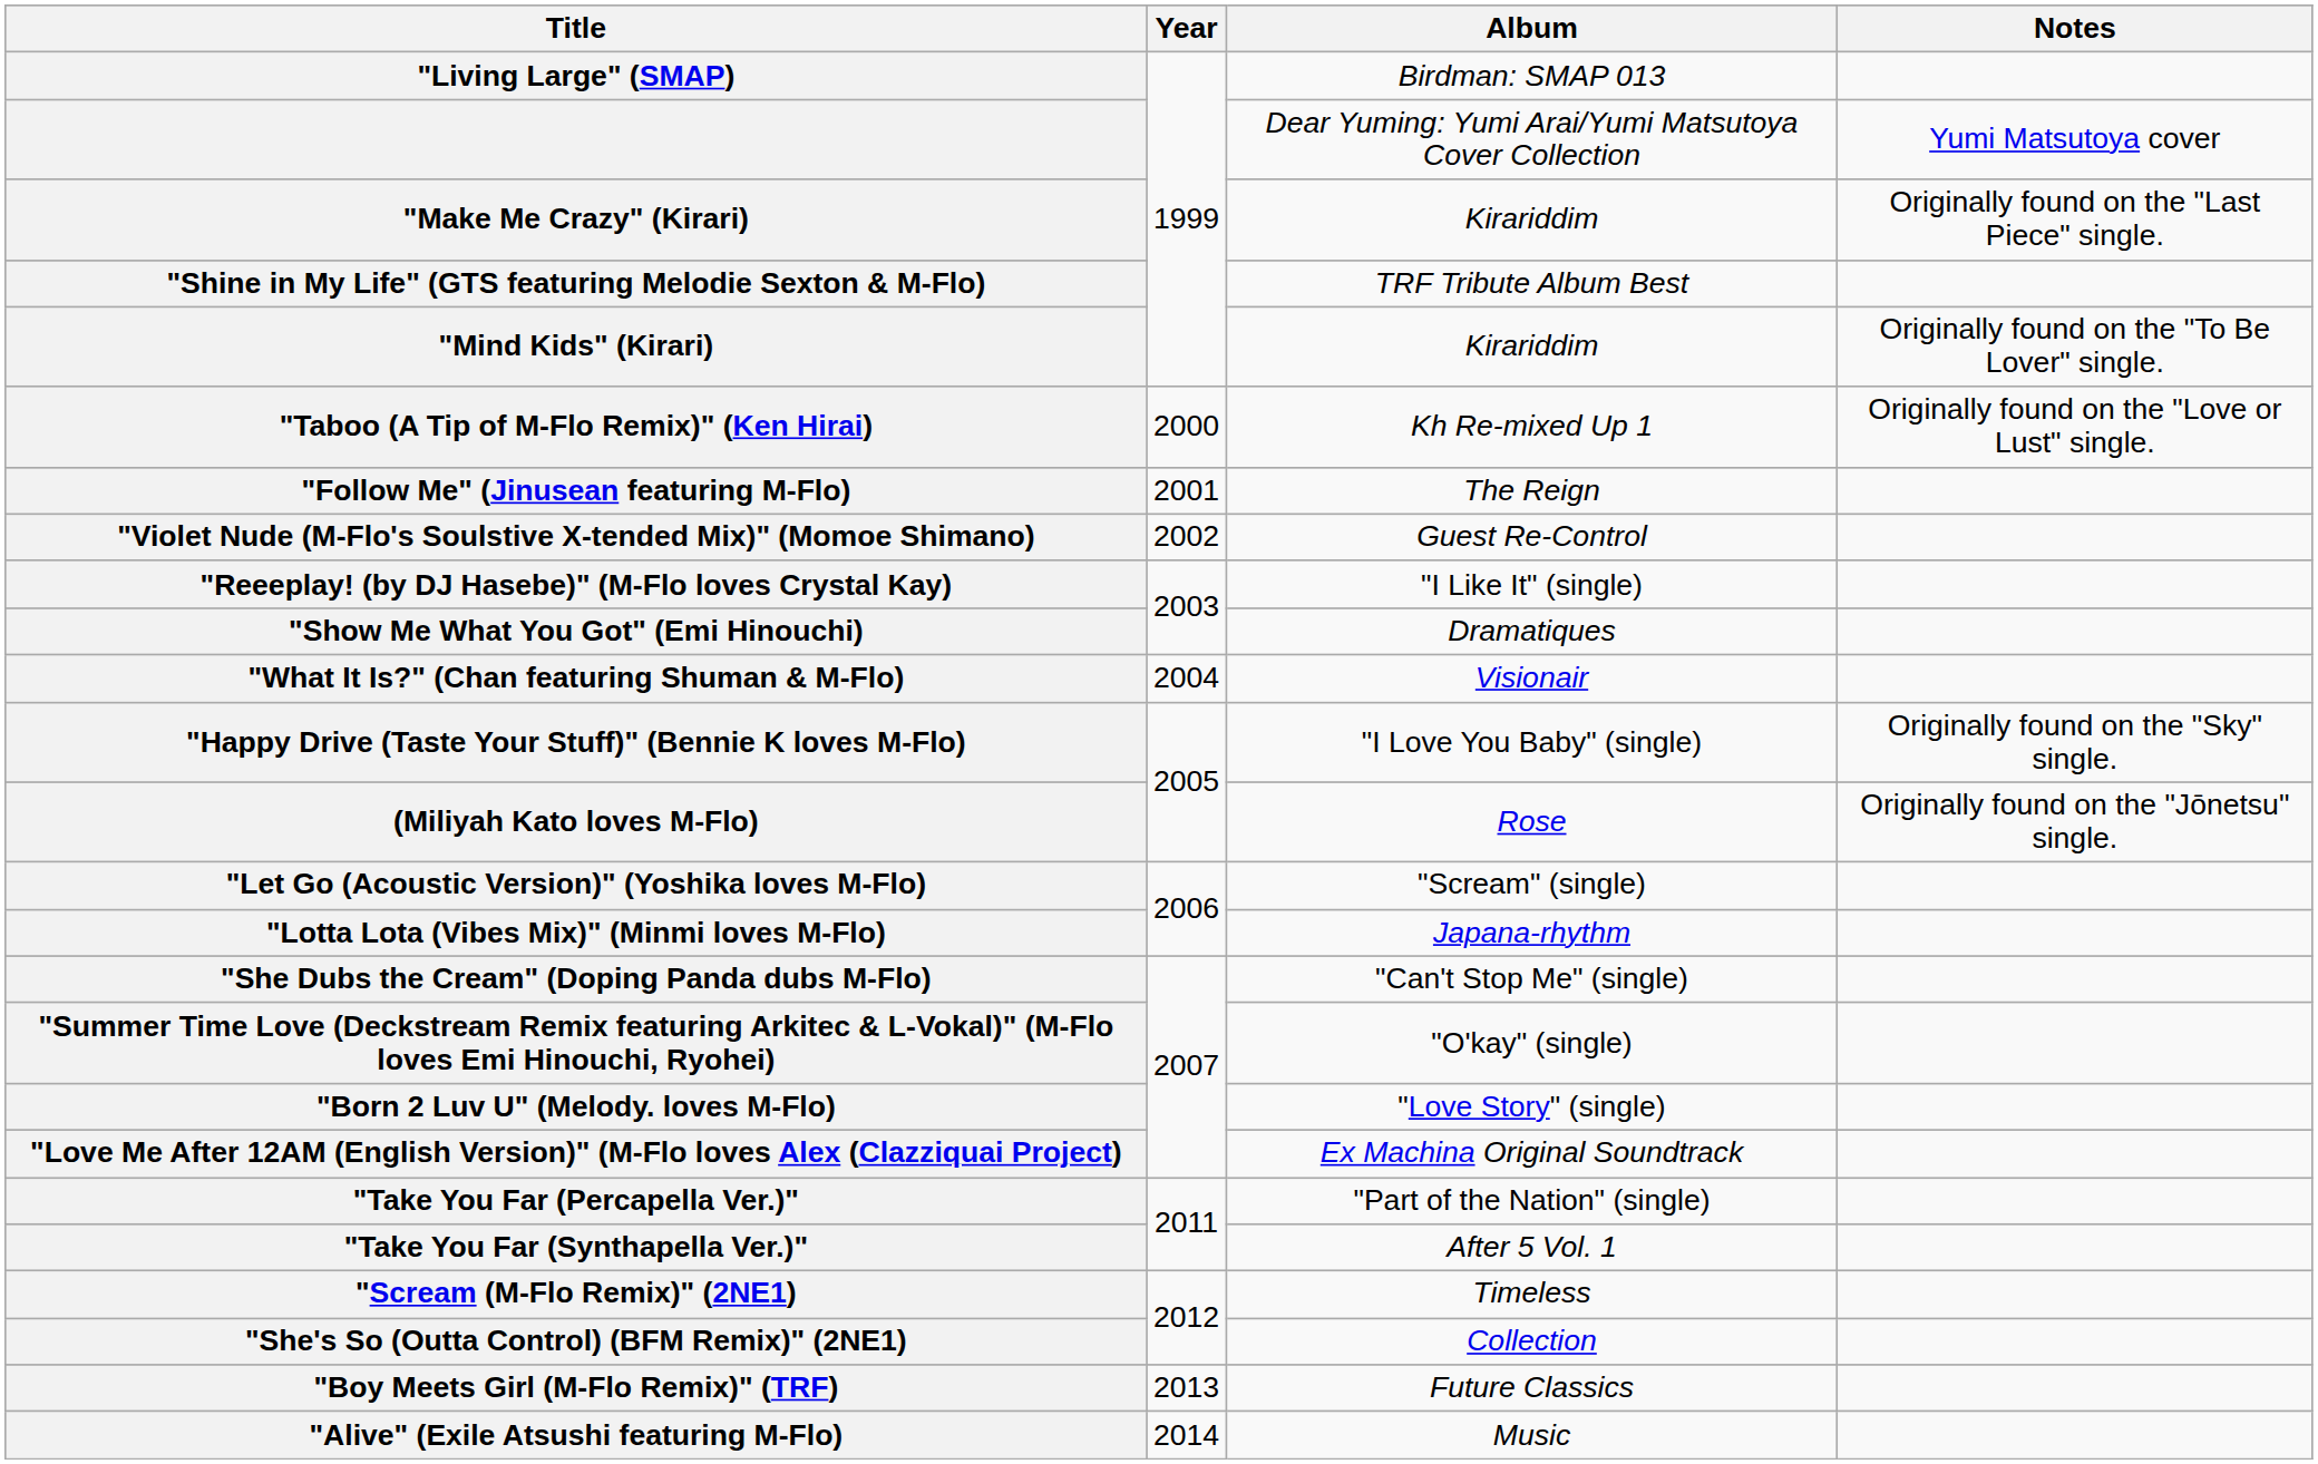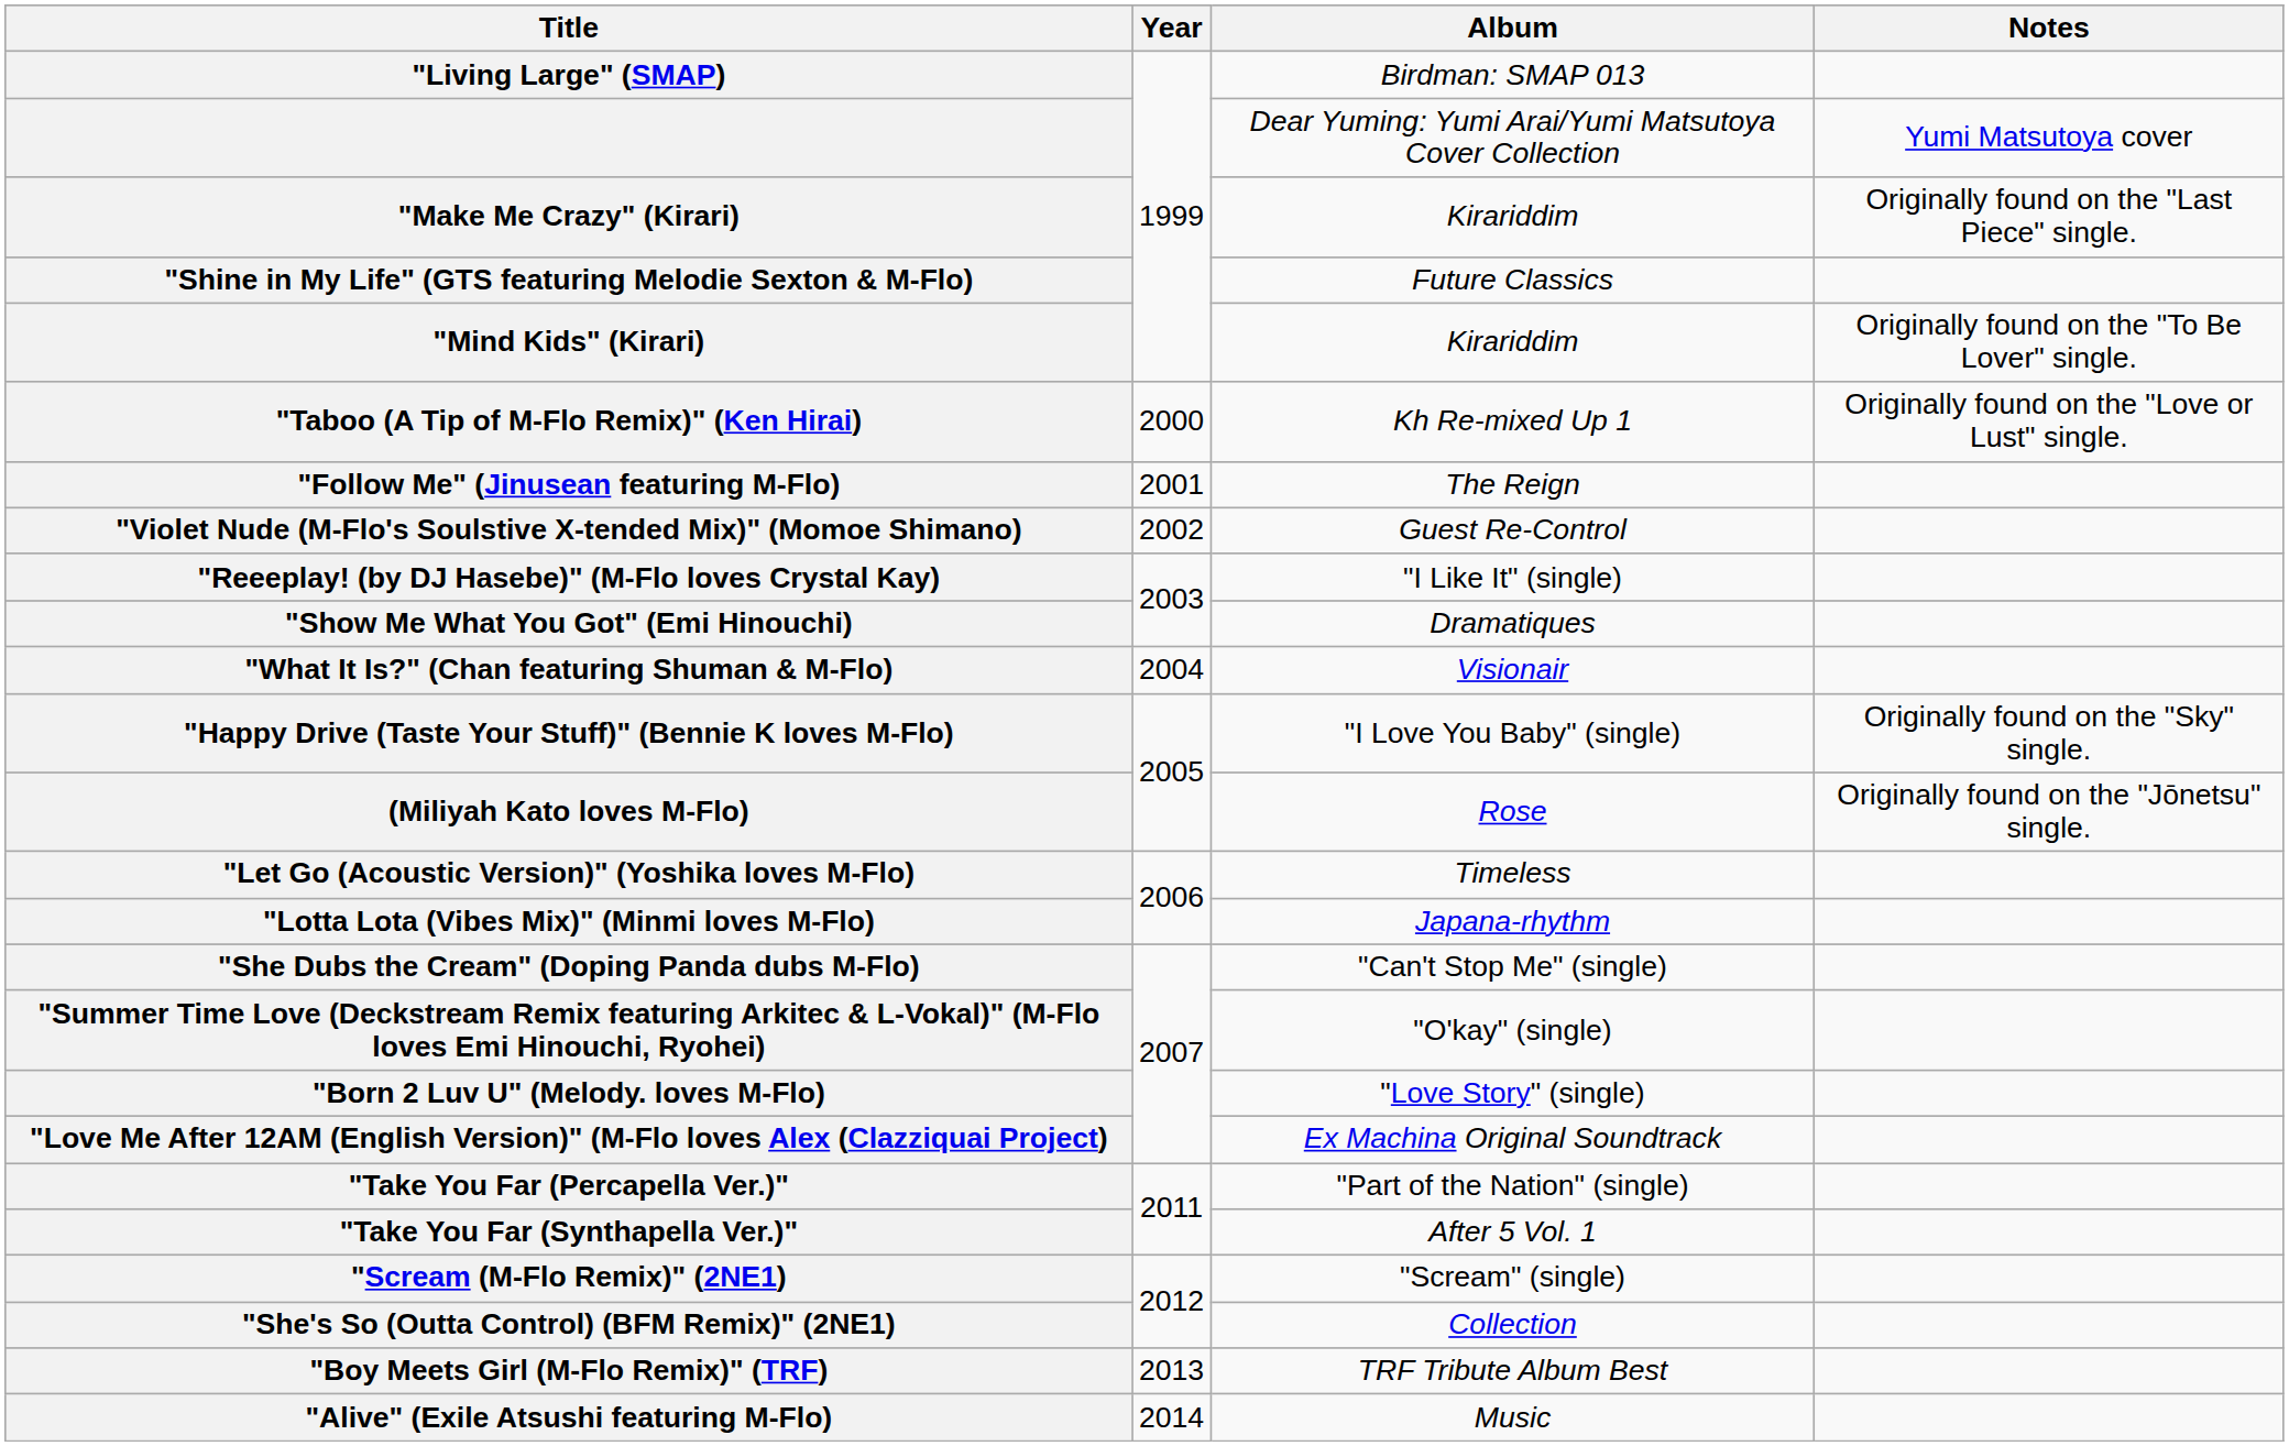 <table class="wikitable plainrowheaders" style="text-align:center;">
 <tr>
 <th scope="col">Title</th>
 <th scope="col">Year</th>
 <th scope="col">Album</th>
 <th scope="col">Notes</th>
 </tr>
 <tr>
 <th scope="row">"Living Large" <span>(<a href='#'>SMAP</a>)</span></th>
 <td rowspan="5">1999</td>
 <td><em>Birdman: SMAP 013</em></td>
 <td></td>
 </tr>
 <tr>
 <th scope="row"></th>
 <td><em>Dear Yuming: Yumi Arai/Yumi Matsutoya Cover Collection</em></td>
 <td><a href='#'>Yumi Matsutoya</a> cover</td>
 </tr>
 <tr>
 <th scope="row">"Make Me Crazy" <span>(Kirari)</span></th>
 <td><em>Kirariddim</em> </td>
 <td>Originally found on the "Last Piece" single.</td>
 </tr>
 <tr>
 <th scope="row">"Shine in My Life" <span>(GTS featuring Melodie Sexton & M-Flo)</span></th>
-<td><em>TRF Tribute Album Best</em> </td>
+<td><em>Future Classics</em> </td>
 <td></td>
 </tr>
 <tr>
 <th scope="row">"Mind Kids" <span>(Kirari)</span></th>
 <td><em>Kirariddim</em> </td>
 <td>Originally found on the "To Be Lover" single.</td>
 </tr>
 <tr>
 <th scope="row">"Taboo (A Tip of M-Flo Remix)" <span>(<a href='#'>Ken Hirai</a>)</span></th>
 <td>2000</td>
 <td><em>Kh Re-mixed Up 1</em></td>
 <td>Originally found on the "Love or Lust" single.</td>
 </tr>
 <tr>
 <th scope="row">"Follow Me" <span>(<a href='#'>Jinusean</a> featuring M-Flo)</span></th>
 <td>2001</td>
 <td><em>The Reign</em></td>
 <td></td>
 </tr>
 <tr>
 <th scope="row">"Violet Nude (M-Flo's Soulstive X-tended Mix)" <span>(Momoe Shimano)</span></th>
 <td>2002</td>
 <td><em>Guest Re-Control</em> </td>
 <td></td>
 </tr>
 <tr>
 <th scope="row">"Reeeplay! (by DJ Hasebe)" <span>(M-Flo loves Crystal Kay)</span></th>
 <td rowspan="2">2003</td>
 <td>"I Like It" <span>(single)</span></td>
 <td></td>
 </tr>
 <tr>
 <th scope="row">"Show Me What You Got" <span>(Emi Hinouchi)</span></th>
 <td><em>Dramatiques</em></td>
 <td></td>
 </tr>
 <tr>
 <th scope="row">"What It Is?" <span>(Chan featuring Shuman & M-Flo)</span></th>
 <td>2004</td>
 <td><em><a href='#'>Visionair</a></em></td>
 </tr>
 <tr>
 <th scope="row">"Happy Drive (Taste Your Stuff)" <span>(Bennie K loves M-Flo)</span></th>
 <td rowspan="2">2005</td>
 <td>"I Love You Baby" <span>(single)</span></td>
 <td>Originally found on the "Sky" single.</td>
 </tr>
 <tr>
 <th scope="row"> <span>(Miliyah Kato loves M-Flo)</span></th>
 <td><em><a href='#'>Rose</a></em></td>
 <td>Originally found on the "Jōnetsu" single.</td>
 </tr>
 <tr>
 <th scope="row">"Let Go (Acoustic Version)" <span>(Yoshika loves M-Flo)</span></th>
 <td rowspan="2">2006</td>
-<td>"Scream" <span>(single)</span></td>
+<td><em>Timeless</em></td>
 <td></td>
 </tr>
 <tr>
 <th scope="row">"Lotta Lota (Vibes Mix)" <span>(Minmi loves M-Flo)</span></th>
 <td><em><a href='#'>Japana-rhythm</a></em></td>
 <td></td>
 </tr>
 <tr>
 <th scope="row">"She Dubs the Cream" <span>(Doping Panda dubs M-Flo)</span></th>
 <td rowspan="4">2007</td>
 <td>"Can't Stop Me" <span>(single)</span></td>
 <td></td>
 </tr>
 <tr>
 <th scope="row">"Summer Time Love (Deckstream Remix featuring Arkitec & L-Vokal)" <span>(M-Flo loves Emi Hinouchi, Ryohei)</span></th>
 <td>"O'kay" <span>(single)</span></td>
 <td></td>
 </tr>
 <tr>
 <th scope="row">"Born 2 Luv U" <span>(Melody. loves M-Flo)</span></th>
 <td>"<a href='#'>Love Story</a>" <span>(single)</span></td>
 <td></td>
 </tr>
 <tr>
 <th scope="row">"Love Me After 12AM (English Version)" <span>(M-Flo loves <a href='#'>Alex</a> (<a href='#'>Clazziquai Project</a>)</span></th>
 <td><em><a href='#'>Ex Machina</a> Original Soundtrack</em></td>
 <td></td>
 </tr>
 <tr>
 <th scope="row">"Take You Far (Percapella Ver.)"</th>
 <td rowspan="2">2011</td>
 <td>"Part of the Nation" <span>(single)</span></td>
 <td></td>
 </tr>
 <tr>
 <th scope="row">"Take You Far (Synthapella Ver.)"</th>
 <td><em>After 5 Vol. 1</em></td>
 <td></td>
 </tr>
 <tr>
 <th scope="row">"<a href='#'>Scream</a> (M-Flo Remix)" <span>(<a href='#'>2NE1</a>)</span></th>
 <td rowspan="2">2012</td>
-<td><em>Timeless</em></td>
+<td>"Scream" <span>(single)</span></td>
 <td></td>
 </tr>
 <tr>
 <th scope="row">"She's So (Outta Control) (BFM Remix)" <span>(2NE1)</span></th>
 <td><em><a href='#'>Collection</a></em> </td>
 <td></td>
 </tr>
 <tr>
 <th scope="row">"Boy Meets Girl (M-Flo Remix)" <span>(<a href='#'>TRF</a>)</span></th>
 <td>2013</td>
-<td><em>Future Classics</em> </td>
+<td><em>TRF Tribute Album Best</em> </td>
 <td></td>
 </tr>
 <tr>
 <th scope="row">"Alive" <span>(Exile Atsushi featuring M-Flo)</span></th>
 <td>2014</td>
 <td><em>Music</em> </td>
 <td></td>
 </tr>
 </table>
